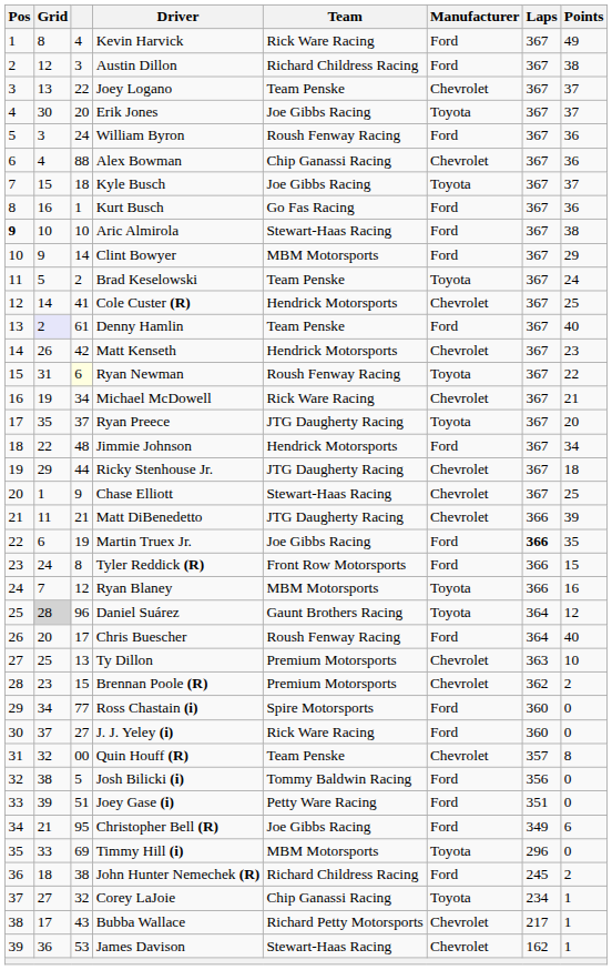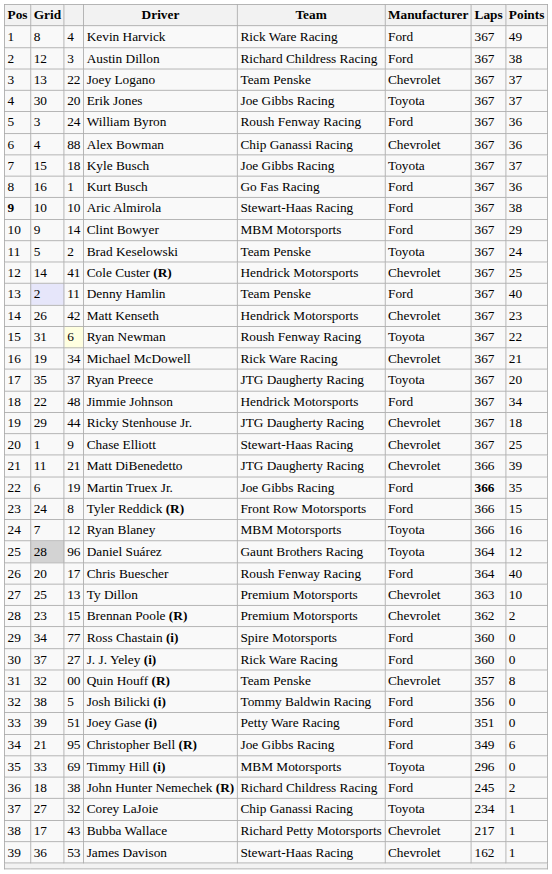 <table class="wikitable" style="font-size:98%">
 <tr>
 <th>Pos</th>
 <th>Grid</th>
 <th></th>
 <th>Driver</th>
 <th>Team</th>
 <th>Manufacturer</th>
 <th>Laps</th>
 <th>Points</th>
 </tr>
 <tr>
 <td>1</td>
 <td>8</td>
 <td>4</td>
 <td>Kevin Harvick</td>
 <td>Rick Ware Racing</td>
 <td>Ford</td>
 <td>367</td>
 <td>49</td>
 </tr>
 <tr>
 <td>2</td>
 <td>12</td>
 <td>3</td>
 <td>Austin Dillon</td>
 <td>Richard Childress Racing</td>
 <td>Ford</td>
 <td>367</td>
 <td>38</td>
 </tr>
 <tr>
 <td>3</td>
 <td>13</td>
 <td>22</td>
 <td>Joey Logano</td>
 <td>Team Penske</td>
 <td>Chevrolet</td>
 <td>367</td>
 <td>37</td>
 </tr>
 <tr>
 <td>4</td>
 <td>30</td>
 <td>20</td>
 <td>Erik Jones</td>
 <td>Joe Gibbs Racing</td>
 <td>Toyota</td>
 <td>367</td>
 <td>37</td>
 </tr>
 <tr>
 <td>5</td>
 <td>3</td>
 <td>24</td>
 <td>William Byron</td>
 <td>Roush Fenway Racing</td>
 <td>Ford</td>
 <td>367</td>
 <td>36</td>
 </tr>
 <tr>
 <td>6</td>
 <td>4</td>
 <td>88</td>
 <td>Alex Bowman</td>
 <td>Chip Ganassi Racing</td>
 <td>Chevrolet</td>
 <td>367</td>
 <td>36</td>
 </tr>
 <tr>
 <td>7</td>
 <td>15</td>
 <td>18</td>
 <td>Kyle Busch</td>
 <td>Joe Gibbs Racing</td>
 <td>Toyota</td>
 <td>367</td>
 <td>37</td>
 </tr>
 <tr>
 <td>8</td>
 <td>16</td>
 <td>1</td>
 <td>Kurt Busch</td>
 <td>Go Fas Racing</td>
 <td>Ford</td>
 <td>367</td>
 <td>36</td>
 </tr>
 <tr>
 <td><strong>9</strong></td>
 <td>10</td>
 <td>10</td>
 <td>Aric Almirola</td>
 <td>Stewart-Haas Racing</td>
 <td>Ford</td>
 <td>367</td>
 <td>38</td>
 </tr>
 <tr>
 <td>10</td>
 <td>9</td>
 <td>14</td>
 <td>Clint Bowyer</td>
 <td>MBM Motorsports</td>
 <td>Ford</td>
 <td>367</td>
 <td>29</td>
 </tr>
 <tr>
 <td>11</td>
 <td>5</td>
 <td>2</td>
 <td>Brad Keselowski</td>
 <td>Team Penske</td>
 <td>Toyota</td>
 <td>367</td>
 <td>24</td>
 </tr>
 <tr>
 <td>12</td>
 <td>14</td>
 <td>41</td>
 <td>Cole Custer <strong>(R)</strong></td>
 <td>Hendrick Motorsports</td>
 <td>Chevrolet</td>
 <td>367</td>
 <td>25</td>
 </tr>
 <tr>
 <td>13</td>
 <td style="background: lavender;">2</td>
-<td>61</td>
+<td>11</td>
 <td>Denny Hamlin</td>
 <td>Team Penske</td>
 <td>Ford</td>
 <td>367</td>
 <td>40</td>
 </tr>
 <tr>
 <td>14</td>
 <td>26</td>
 <td>42</td>
 <td>Matt Kenseth</td>
 <td>Hendrick Motorsports</td>
 <td>Chevrolet</td>
 <td>367</td>
 <td>23</td>
 </tr>
 <tr>
 <td>15</td>
 <td>31</td>
 <td style="background: lightyellow;">6</td>
 <td>Ryan Newman</td>
 <td>Roush Fenway Racing</td>
 <td>Toyota</td>
 <td>367</td>
 <td>22</td>
 </tr>
 <tr>
 <td>16</td>
 <td>19</td>
 <td>34</td>
 <td>Michael McDowell</td>
 <td>Rick Ware Racing</td>
 <td>Chevrolet</td>
 <td>367</td>
 <td>21</td>
 </tr>
 <tr>
 <td>17</td>
 <td>35</td>
 <td>37</td>
 <td>Ryan Preece</td>
 <td>JTG Daugherty Racing</td>
 <td>Toyota</td>
 <td>367</td>
 <td>20</td>
 </tr>
 <tr>
 <td>18</td>
 <td>22</td>
 <td>48</td>
 <td>Jimmie Johnson</td>
 <td>Hendrick Motorsports</td>
 <td>Ford</td>
 <td>367</td>
 <td>34</td>
 </tr>
 <tr>
 <td>19</td>
 <td>29</td>
 <td>44</td>
 <td>Ricky Stenhouse Jr.</td>
 <td>JTG Daugherty Racing</td>
 <td>Chevrolet</td>
 <td>367</td>
 <td>18</td>
 </tr>
 <tr>
 <td>20</td>
 <td>1</td>
 <td>9</td>
 <td>Chase Elliott</td>
 <td>Stewart-Haas Racing</td>
 <td>Chevrolet</td>
 <td>367</td>
 <td>25</td>
 </tr>
 <tr>
 <td>21</td>
 <td>11</td>
 <td>21</td>
 <td>Matt DiBenedetto</td>
 <td>JTG Daugherty Racing</td>
 <td>Chevrolet</td>
 <td>366</td>
 <td>39</td>
 </tr>
 <tr>
 <td>22</td>
 <td>6</td>
 <td>19</td>
 <td>Martin Truex Jr.</td>
 <td>Joe Gibbs Racing</td>
 <td>Ford</td>
 <td><strong>366</strong></td>
 <td>35</td>
 </tr>
 <tr>
 <td>23</td>
 <td>24</td>
 <td>8</td>
 <td>Tyler Reddick <strong>(R)</strong></td>
 <td>Front Row Motorsports</td>
 <td>Ford</td>
 <td>366</td>
 <td>15</td>
 </tr>
 <tr>
 <td>24</td>
 <td>7</td>
 <td>12</td>
 <td>Ryan Blaney</td>
 <td>MBM Motorsports</td>
 <td>Toyota</td>
 <td>366</td>
 <td>16</td>
 </tr>
 <tr>
 <td>25</td>
 <td style="background: lightgrey;">28</td>
 <td>96</td>
 <td>Daniel Suárez</td>
 <td>Gaunt Brothers Racing</td>
 <td>Toyota</td>
 <td>364</td>
 <td>12</td>
 </tr>
 <tr>
 <td>26</td>
 <td>20</td>
 <td>17</td>
 <td>Chris Buescher</td>
 <td>Roush Fenway Racing</td>
 <td>Ford</td>
 <td>364</td>
 <td>40</td>
 </tr>
 <tr>
 <td>27</td>
 <td>25</td>
 <td>13</td>
 <td>Ty Dillon</td>
 <td>Premium Motorsports</td>
 <td>Chevrolet</td>
 <td>363</td>
 <td>10</td>
 </tr>
 <tr>
 <td>28</td>
 <td>23</td>
 <td>15</td>
 <td>Brennan Poole <strong>(R)</strong></td>
 <td>Premium Motorsports</td>
 <td>Chevrolet</td>
 <td>362</td>
 <td>2</td>
 </tr>
 <tr>
 <td>29</td>
 <td>34</td>
 <td>77</td>
 <td>Ross Chastain <strong>(i)</strong></td>
 <td>Spire Motorsports</td>
 <td>Ford</td>
 <td>360</td>
 <td>0</td>
 </tr>
 <tr>
 <td>30</td>
 <td>37</td>
 <td>27</td>
 <td>J. J. Yeley <strong>(i)</strong></td>
 <td>Rick Ware Racing</td>
 <td>Ford</td>
 <td>360</td>
 <td>0</td>
 </tr>
 <tr>
 <td>31</td>
 <td>32</td>
 <td>00</td>
 <td>Quin Houff <strong>(R)</strong></td>
 <td>Team Penske</td>
 <td>Chevrolet</td>
 <td>357</td>
 <td>8</td>
 </tr>
 <tr>
 <td>32</td>
 <td>38</td>
 <td>5</td>
 <td>Josh Bilicki <strong>(i)</strong></td>
 <td>Tommy Baldwin Racing</td>
 <td>Ford</td>
 <td>356</td>
 <td>0</td>
 </tr>
 <tr>
 <td>33</td>
 <td>39</td>
 <td>51</td>
 <td>Joey Gase <strong>(i)</strong></td>
 <td>Petty Ware Racing</td>
 <td>Ford</td>
 <td>351</td>
 <td>0</td>
 </tr>
 <tr>
 <td>34</td>
 <td>21</td>
 <td>95</td>
 <td>Christopher Bell <strong>(R)</strong></td>
 <td>Joe Gibbs Racing</td>
 <td>Ford</td>
 <td>349</td>
 <td>6</td>
 </tr>
 <tr>
 <td>35</td>
 <td>33</td>
 <td>69</td>
 <td>Timmy Hill <strong>(i)</strong></td>
 <td>MBM Motorsports</td>
 <td>Toyota</td>
 <td>296</td>
 <td>0</td>
 </tr>
 <tr>
 <td>36</td>
 <td>18</td>
 <td>38</td>
 <td>John Hunter Nemechek <strong>(R)</strong></td>
 <td>Richard Childress Racing</td>
 <td>Ford</td>
 <td>245</td>
 <td>2</td>
 </tr>
 <tr>
 <td>37</td>
 <td>27</td>
 <td>32</td>
 <td>Corey LaJoie</td>
 <td>Chip Ganassi Racing</td>
 <td>Toyota</td>
 <td>234</td>
 <td>1</td>
 </tr>
 <tr>
 <td>38</td>
 <td>17</td>
 <td>43</td>
 <td>Bubba Wallace</td>
 <td>Richard Petty Motorsports</td>
 <td>Chevrolet</td>
 <td>217</td>
 <td>1</td>
 </tr>
 <tr>
 <td>39</td>
 <td>36</td>
 <td>53</td>
 <td>James Davison</td>
 <td>Stewart-Haas Racing</td>
 <td>Chevrolet</td>
 <td>162</td>
 <td>1</td>
 </tr>
 <tr>
 <th colspan="8"></th>
 </tr>
 </table>
